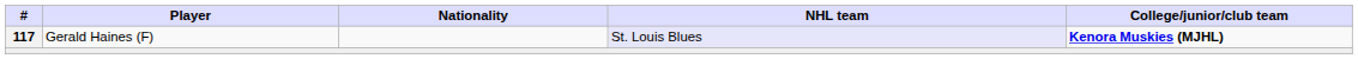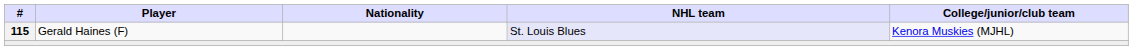 <table class="wikitable" style="width: 100%">
 <tr>
 <th style="background:#ddf; width:2.75%;">#</th>
 <th style="background:#ddf; width:22.0%;">Player</th>
 <th style="background:#ddf; width:20.0%;">Nationality</th>
 <th style="background:#ddf; width:34.0%;">NHL team</th>
 <th style="background:#ddf; width:100.0%;">College/junior/club team</th>
 </tr>
 <tr>
-<th>117</th>
+<th>115</th>
 <td>Gerald Haines (F)</td>
 <td></td>
 <td style="background: lavender;">St. Louis Blues</td>
-<td><strong><a href='#'>Kenora Muskies</a> (MJHL)</strong></td>
+<td><a href='#'>Kenora Muskies</a> (MJHL)</td>
 </tr>
 <tr>
 <td align=center colspan="6" bgcolor="#efefef"></td>
 </tr>
 </table>
